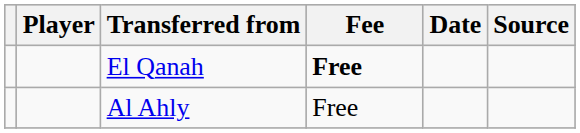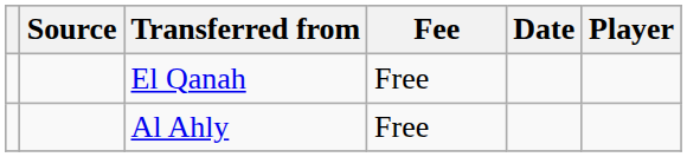 <table class="wikitable plainrowheaders sortable">
 <tr>
 <th></th>
-<th scope="col">Player</th>
+<th scope="col">Source</th>
 <th>Transferred from</th>
 <th style="width: 65px;">Fee</th>
 <th scope="col">Date</th>
-<th scope="col">Source</th>
+<th scope="col">Player</th>
 </tr>
 <tr>
 <td align="center"></td>
 <td></td>
 <td> <a href='#'>El Qanah</a></td>
-<td><strong>Free</strong></td>
+<td>Free</td>
 <td></td>
 <td></td>
 </tr>
 <tr>
 <td align="center"></td>
 <td></td>
 <td> <a href='#'>Al Ahly</a></td>
 <td>Free</td>
 <td></td>
 <td></td>
 </tr>
 </table>
